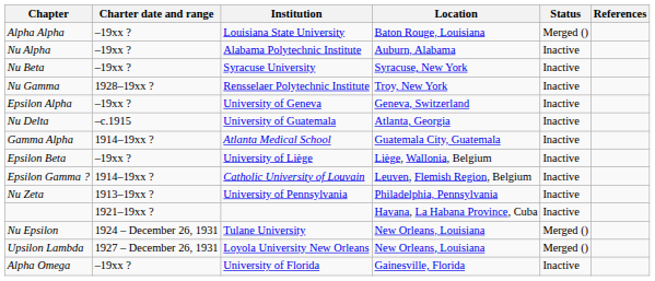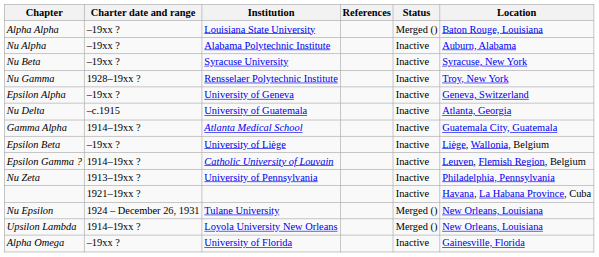 <table class="wikitable">
 <tr>
 <th>Chapter</th>
 <th><strong>Charter date and range</strong></th>
 <th><strong>Institution </strong></th>
+<th>References</th>
+<th>Status</th>
 <th><strong>Location</strong></th>
-<th>Status</th>
-<th>References</th>
 </tr>
 <tr>
 <td><em>Alpha Alpha</em></td>
 <td>–19xx ?</td>
 <td><a href='#'>Louisiana State University</a></td>
+<td></td>
+<td>Merged (<strong></strong>)</td>
 <td><a href='#'>Baton Rouge, Louisiana</a></td>
-<td>Merged (<strong></strong>)</td>
-<td></td>
 </tr>
 <tr>
 <td><em>Nu Alpha</em></td>
 <td>–19xx ?</td>
 <td><a href='#'>Alabama Polytechnic Institute</a></td>
+<td></td>
+<td>Inactive</td>
 <td><a href='#'>Auburn, Alabama</a></td>
-<td>Inactive</td>
-<td></td>
 </tr>
 <tr>
 <td><em>Nu Beta</em></td>
 <td>–19xx ?</td>
 <td><a href='#'>Syracuse University</a></td>
+<td></td>
+<td>Inactive</td>
 <td><a href='#'>Syracuse, New York</a></td>
-<td>Inactive</td>
-<td></td>
 </tr>
 <tr>
 <td><em>Nu Gamma</em></td>
 <td>1928–19xx ?</td>
 <td><a href='#'>Rensselaer Polytechnic Institute</a></td>
+<td></td>
+<td>Inactive</td>
 <td><a href='#'>Troy, New York</a></td>
-<td>Inactive</td>
-<td></td>
 </tr>
 <tr>
 <td><em>Epsilon Alpha</em></td>
 <td>–19xx ?</td>
 <td><a href='#'>University of Geneva</a></td>
+<td></td>
+<td>Inactive</td>
 <td><a href='#'>Geneva, Switzerland</a></td>
-<td>Inactive</td>
-<td></td>
 </tr>
 <tr>
 <td><em>Nu Delta</em></td>
 <td>–c.1915</td>
 <td><a href='#'>University of Guatemala</a></td>
+<td></td>
+<td>Inactive</td>
 <td><a href='#'>Atlanta, Georgia</a></td>
-<td>Inactive</td>
-<td></td>
 </tr>
 <tr>
 <td><em>Gamma Alpha</em></td>
 <td>1914–19xx ?</td>
 <td><em><a href='#'>Atlanta Medical School</a></em></td>
+<td></td>
+<td>Inactive</td>
 <td><a href='#'>Guatemala City, Guatemala</a></td>
-<td>Inactive</td>
-<td></td>
 </tr>
 <tr>
 <td><em>Epsilon Beta</em></td>
 <td>–19xx ?</td>
 <td><a href='#'>University of Liège</a></td>
+<td></td>
+<td>Inactive</td>
 <td><a href='#'>Liège</a>, <a href='#'>Wallonia</a>, Belgium</td>
-<td>Inactive</td>
-<td></td>
 </tr>
 <tr>
 <td><em>Epsilon Gamma ?</em></td>
 <td>1914–19xx ?</td>
 <td><a href='#'><em>Catholic University of Louvain</em></a></td>
+<td></td>
+<td>Inactive</td>
 <td><a href='#'>Leuven</a>, <a href='#'>Flemish Region</a>, Belgium</td>
-<td>Inactive</td>
-<td></td>
 </tr>
 <tr>
 <td><em>Nu Zeta</em></td>
 <td>1913–19xx ?</td>
 <td><a href='#'>University of Pennsylvania</a></td>
+<td></td>
+<td>Inactive</td>
 <td><a href='#'>Philadelphia, Pennsylvania</a></td>
-<td>Inactive</td>
-<td></td>
 </tr>
 <tr>
 <td></td>
 <td>1921–19xx ?</td>
 <td></td>
+<td></td>
+<td>Inactive</td>
 <td><a href='#'>Havana</a>, <a href='#'>La Habana Province</a>, Cuba</td>
-<td>Inactive</td>
-<td></td>
 </tr>
 <tr>
 <td><em>Nu Epsilon</em></td>
 <td>1924 – December 26, 1931</td>
 <td><a href='#'>Tulane University</a></td>
+<td></td>
+<td>Merged (<strong></strong>)</td>
 <td><a href='#'>New Orleans, Louisiana</a></td>
-<td>Merged (<strong></strong>)</td>
-<td></td>
 </tr>
 <tr>
 <td><em>Upsilon Lambda</em></td>
-<td>1927 – December 26, 1931</td>
+<td>1914–19xx ?</td>
 <td><a href='#'>Loyola University New Orleans</a></td>
+<td></td>
+<td>Merged (<strong></strong>)</td>
 <td><a href='#'>New Orleans, Louisiana</a></td>
-<td>Merged (<strong></strong>)</td>
-<td></td>
 </tr>
 <tr>
 <td><em>Alpha Omega</em></td>
 <td>–19xx ?</td>
 <td><a href='#'>University of Florida</a></td>
+<td></td>
+<td>Inactive</td>
 <td><a href='#'>Gainesville, Florida</a></td>
-<td>Inactive</td>
-<td></td>
 </tr>
 </table>
